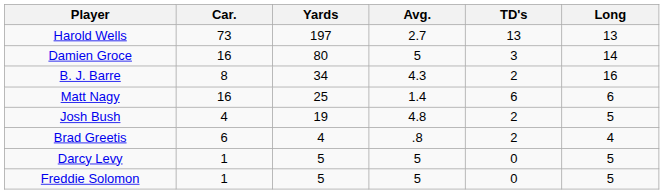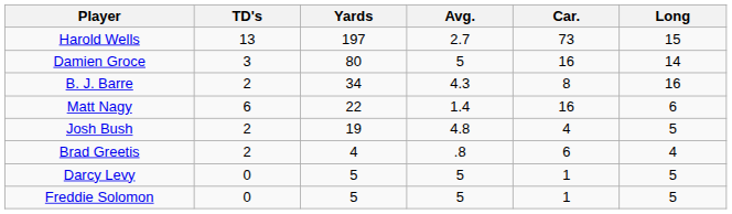 <table class="wikitable sortable">
 <tr>
 <th bgcolor="#DDDDFF" width="16%">Player</th>
-<th bgcolor="#DDDDFF" width="9%">Car.</th>
+<th bgcolor="#DDDDFF" width="9%">TD's</th>
 <th bgcolor="#DDDDFF" width="9%">Yards</th>
 <th bgcolor="#DDDDFF" width="9%">Avg.</th>
-<th bgcolor="#DDDDFF" width="9%">TD's</th>
+<th bgcolor="#DDDDFF" width="9%">Car.</th>
 <th bgcolor="#DDDDFF" width="9%">Long</th>
 </tr>
 <tr align="center">
 <td><a href='#'>Harold Wells</a></td>
-<td>73</td>
+<td>13</td>
 <td>197</td>
 <td>2.7</td>
-<td>13</td>
-<td>13</td>
+<td>73</td>
+<td>15</td>
 </tr>
 <tr align="center">
 <td><a href='#'>Damien Groce</a></td>
-<td>16</td>
+<td>3</td>
 <td>80</td>
 <td>5</td>
-<td>3</td>
+<td>16</td>
 <td>14</td>
 </tr>
 <tr align="center">
 <td><a href='#'>B. J. Barre</a></td>
-<td>8</td>
+<td>2</td>
 <td>34</td>
 <td>4.3</td>
-<td>2</td>
+<td>8</td>
 <td>16</td>
 </tr>
 <tr align="center">
 <td><a href='#'>Matt Nagy</a></td>
+<td>6</td>
+<td>22</td>
+<td>1.4</td>
 <td>16</td>
-<td>25</td>
-<td>1.4</td>
-<td>6</td>
 <td>6</td>
 </tr>
 <tr align="center">
 <td><a href='#'>Josh Bush</a></td>
-<td>4</td>
+<td>2</td>
 <td>19</td>
 <td>4.8</td>
-<td>2</td>
+<td>4</td>
 <td>5</td>
 </tr>
 <tr align="center">
 <td><a href='#'>Brad Greetis</a></td>
-<td>6</td>
+<td>2</td>
 <td>4</td>
 <td>.8</td>
-<td>2</td>
+<td>6</td>
 <td>4</td>
 </tr>
 <tr align="center">
 <td><a href='#'>Darcy Levy</a></td>
-<td>1</td>
+<td>0</td>
 <td>5</td>
 <td>5</td>
-<td>0</td>
+<td>1</td>
 <td>5</td>
 </tr>
 <tr align="center">
 <td><a href='#'>Freddie Solomon</a></td>
-<td>1</td>
+<td>0</td>
 <td>5</td>
 <td>5</td>
-<td>0</td>
+<td>1</td>
 <td>5</td>
 </tr>
 </table>
